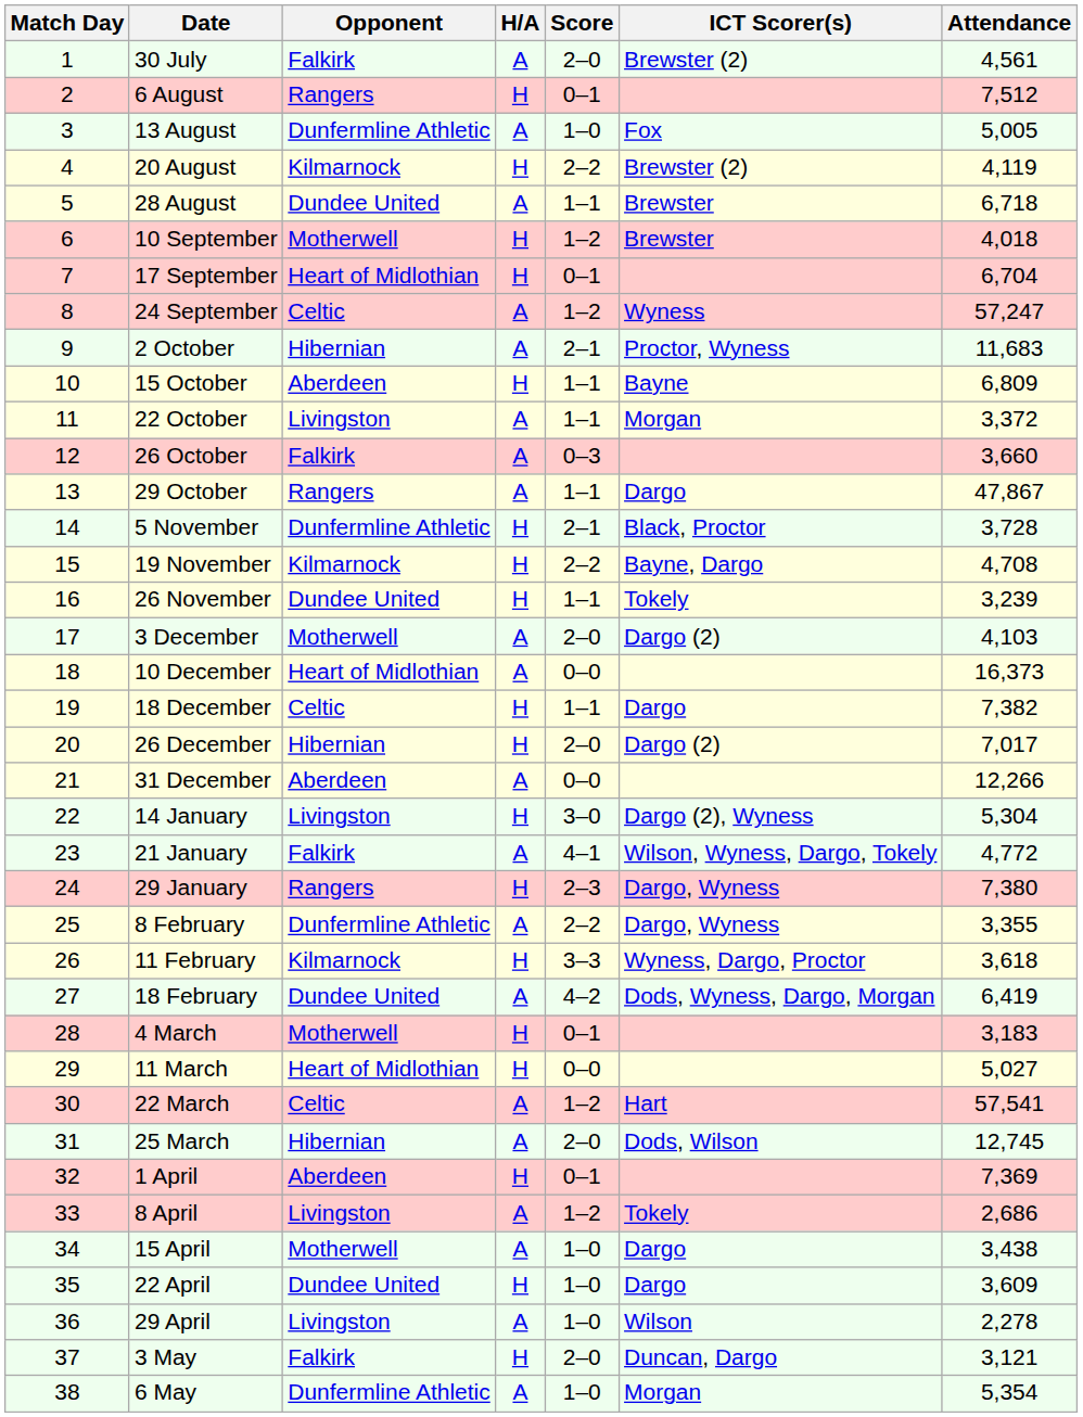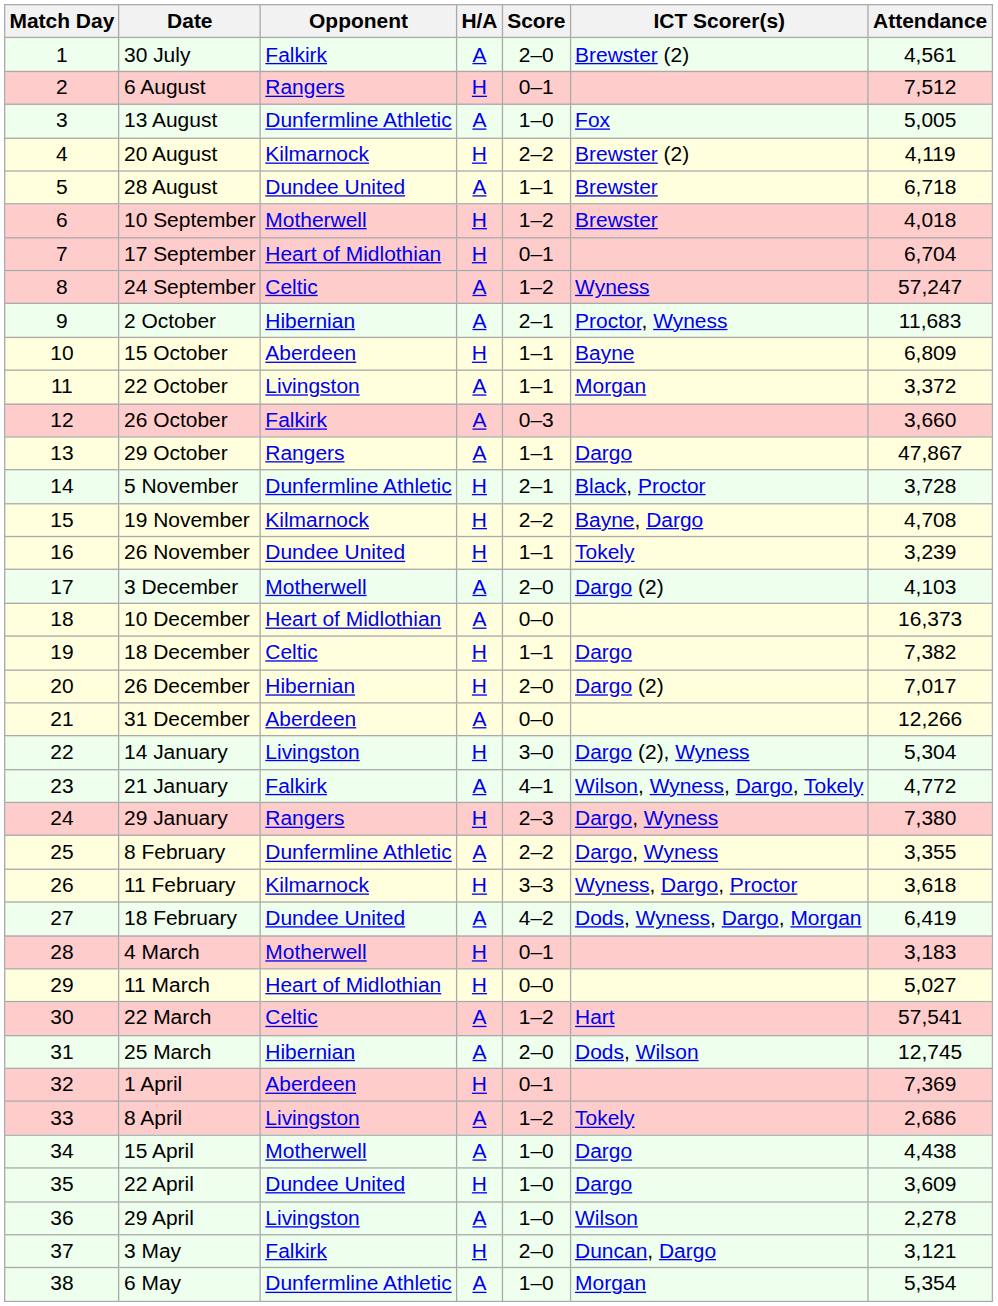 <table class="wikitable" style="text-align:center">
 <tr>
 <th>Match Day</th>
 <th>Date</th>
 <th>Opponent</th>
 <th>H/A</th>
 <th>Score</th>
 <th>ICT Scorer(s)</th>
 <th>Attendance</th>
 </tr>
 <tr bgcolor=#EEFFEE>
 <td>1</td>
 <td align=left>30 July</td>
 <td align=left><a href='#'>Falkirk</a></td>
 <td><a href='#'>A</a></td>
 <td>2–0</td>
 <td align=left><a href='#'>Brewster</a> (2)</td>
 <td>4,561</td>
 </tr>
 <tr bgcolor=#FFCCCC>
 <td>2</td>
 <td align=left>6 August</td>
 <td align=left><a href='#'>Rangers</a></td>
 <td><a href='#'>H</a></td>
 <td>0–1</td>
 <td align=left></td>
 <td>7,512</td>
 </tr>
 <tr bgcolor=#EEFFEE>
 <td>3</td>
 <td align=left>13 August</td>
 <td align=left><a href='#'>Dunfermline Athletic</a></td>
 <td><a href='#'>A</a></td>
 <td>1–0</td>
 <td align=left><a href='#'>Fox</a></td>
 <td>5,005</td>
 </tr>
 <tr bgcolor=#FFFFDD>
 <td>4</td>
 <td align=left>20 August</td>
 <td align=left><a href='#'>Kilmarnock</a></td>
 <td><a href='#'>H</a></td>
 <td>2–2</td>
 <td align=left><a href='#'>Brewster</a> (2)</td>
 <td>4,119</td>
 </tr>
 <tr bgcolor=#FFFFDD>
 <td>5</td>
 <td align=left>28 August</td>
 <td align=left><a href='#'>Dundee United</a></td>
 <td><a href='#'>A</a></td>
 <td>1–1</td>
 <td align=left><a href='#'>Brewster</a></td>
 <td>6,718</td>
 </tr>
 <tr bgcolor=#FFCCCC>
 <td>6</td>
 <td align=left>10 September</td>
 <td align=left><a href='#'>Motherwell</a></td>
 <td><a href='#'>H</a></td>
 <td>1–2</td>
 <td align=left><a href='#'>Brewster</a></td>
 <td>4,018</td>
 </tr>
 <tr bgcolor=#FFCCCC>
 <td>7</td>
 <td align=left>17 September</td>
 <td align=left><a href='#'>Heart of Midlothian</a></td>
 <td><a href='#'>H</a></td>
 <td>0–1</td>
 <td align=left></td>
 <td>6,704</td>
 </tr>
 <tr bgcolor=#FFCCCC>
 <td>8</td>
 <td align=left>24 September</td>
 <td align=left><a href='#'>Celtic</a></td>
 <td><a href='#'>A</a></td>
 <td>1–2</td>
 <td align=left><a href='#'>Wyness</a></td>
 <td>57,247</td>
 </tr>
 <tr bgcolor=#EEFFEE>
 <td>9</td>
 <td align=left>2 October</td>
 <td align=left><a href='#'>Hibernian</a></td>
 <td><a href='#'>A</a></td>
 <td>2–1</td>
 <td align=left><a href='#'>Proctor</a>, <a href='#'>Wyness</a></td>
 <td>11,683</td>
 </tr>
 <tr bgcolor=#FFFFDD>
 <td>10</td>
 <td align=left>15 October</td>
 <td align=left><a href='#'>Aberdeen</a></td>
 <td><a href='#'>H</a></td>
 <td>1–1</td>
 <td align=left><a href='#'>Bayne</a></td>
 <td>6,809</td>
 </tr>
 <tr bgcolor=#FFFFDD>
 <td>11</td>
 <td align=left>22 October</td>
 <td align=left><a href='#'>Livingston</a></td>
 <td><a href='#'>A</a></td>
 <td>1–1</td>
 <td align=left><a href='#'>Morgan</a></td>
 <td>3,372</td>
 </tr>
 <tr bgcolor=#FFCCCC>
 <td>12</td>
 <td align=left>26 October</td>
 <td align=left><a href='#'>Falkirk</a></td>
 <td><a href='#'>A</a></td>
 <td>0–3</td>
 <td align=left></td>
 <td>3,660</td>
 </tr>
 <tr bgcolor=#FFFFDD>
 <td>13</td>
 <td align=left>29 October</td>
 <td align=left><a href='#'>Rangers</a></td>
 <td><a href='#'>A</a></td>
 <td>1–1</td>
 <td align=left><a href='#'>Dargo</a></td>
 <td>47,867</td>
 </tr>
 <tr bgcolor=#EEFFEE>
 <td>14</td>
 <td align=left>5 November</td>
 <td align=left><a href='#'>Dunfermline Athletic</a></td>
 <td><a href='#'>H</a></td>
 <td>2–1</td>
 <td align=left><a href='#'>Black</a>, <a href='#'>Proctor</a></td>
 <td>3,728</td>
 </tr>
 <tr bgcolor=#FFFFDD>
 <td>15</td>
 <td align=left>19 November</td>
 <td align=left><a href='#'>Kilmarnock</a></td>
 <td><a href='#'>H</a></td>
 <td>2–2</td>
 <td align=left><a href='#'>Bayne</a>, <a href='#'>Dargo</a></td>
 <td>4,708</td>
 </tr>
 <tr bgcolor=#FFFFDD>
 <td>16</td>
 <td align=left>26 November</td>
 <td align=left><a href='#'>Dundee United</a></td>
 <td><a href='#'>H</a></td>
 <td>1–1</td>
 <td align=left><a href='#'>Tokely</a></td>
 <td>3,239</td>
 </tr>
 <tr bgcolor=#EEFFEE>
 <td>17</td>
 <td align=left>3 December</td>
 <td align=left><a href='#'>Motherwell</a></td>
 <td><a href='#'>A</a></td>
 <td>2–0</td>
 <td align=left><a href='#'>Dargo</a> (2)</td>
 <td>4,103</td>
 </tr>
 <tr bgcolor=#FFFFDD>
 <td>18</td>
 <td align=left>10 December</td>
 <td align=left><a href='#'>Heart of Midlothian</a></td>
 <td><a href='#'>A</a></td>
 <td>0–0</td>
 <td align=left></td>
 <td>16,373</td>
 </tr>
 <tr bgcolor=#FFFFDD>
 <td>19</td>
 <td align=left>18 December</td>
 <td align=left><a href='#'>Celtic</a></td>
 <td><a href='#'>H</a></td>
 <td>1–1</td>
 <td align=left><a href='#'>Dargo</a></td>
 <td>7,382</td>
 </tr>
 <tr bgcolor=#FFFFDD>
 <td>20</td>
 <td align=left>26 December</td>
 <td align=left><a href='#'>Hibernian</a></td>
 <td><a href='#'>H</a></td>
 <td>2–0</td>
 <td align=left><a href='#'>Dargo</a> (2)</td>
 <td>7,017</td>
 </tr>
 <tr bgcolor=#FFFFDD>
 <td>21</td>
 <td align=left>31 December</td>
 <td align=left><a href='#'>Aberdeen</a></td>
 <td><a href='#'>A</a></td>
 <td>0–0</td>
 <td align=left></td>
 <td>12,266</td>
 </tr>
 <tr bgcolor=#EEFFEE>
 <td>22</td>
 <td align=left>14 January</td>
 <td align=left><a href='#'>Livingston</a></td>
 <td><a href='#'>H</a></td>
 <td>3–0</td>
 <td align=left><a href='#'>Dargo</a> (2), <a href='#'>Wyness</a></td>
 <td>5,304</td>
 </tr>
 <tr bgcolor=#EEFFEE>
 <td>23</td>
 <td align=left>21 January</td>
 <td align=left><a href='#'>Falkirk</a></td>
 <td><a href='#'>A</a></td>
 <td>4–1</td>
 <td align=left><a href='#'>Wilson</a>, <a href='#'>Wyness</a>, <a href='#'>Dargo</a>, <a href='#'>Tokely</a></td>
 <td>4,772</td>
 </tr>
 <tr bgcolor=#FFCCCC>
 <td>24</td>
 <td align=left>29 January</td>
 <td align=left><a href='#'>Rangers</a></td>
 <td><a href='#'>H</a></td>
 <td>2–3</td>
 <td align=left><a href='#'>Dargo</a>, <a href='#'>Wyness</a></td>
 <td>7,380</td>
 </tr>
 <tr bgcolor=#FFFFDD>
 <td>25</td>
 <td align=left>8 February</td>
 <td align=left><a href='#'>Dunfermline Athletic</a></td>
 <td><a href='#'>A</a></td>
 <td>2–2</td>
 <td align=left><a href='#'>Dargo</a>, <a href='#'>Wyness</a></td>
 <td>3,355</td>
 </tr>
 <tr bgcolor=#FFFFDD>
 <td>26</td>
 <td align=left>11 February</td>
 <td align=left><a href='#'>Kilmarnock</a></td>
 <td><a href='#'>H</a></td>
 <td>3–3</td>
 <td align=left><a href='#'>Wyness</a>, <a href='#'>Dargo</a>, <a href='#'>Proctor</a></td>
 <td>3,618</td>
 </tr>
 <tr bgcolor=#EEFFEE>
 <td>27</td>
 <td align=left>18 February</td>
 <td align=left><a href='#'>Dundee United</a></td>
 <td><a href='#'>A</a></td>
 <td>4–2</td>
 <td align=left><a href='#'>Dods</a>, <a href='#'>Wyness</a>, <a href='#'>Dargo</a>, <a href='#'>Morgan</a></td>
 <td>6,419</td>
 </tr>
 <tr bgcolor=#FFCCCC>
 <td>28</td>
 <td align=left>4 March</td>
 <td align=left><a href='#'>Motherwell</a></td>
 <td><a href='#'>H</a></td>
 <td>0–1</td>
 <td align=left></td>
 <td>3,183</td>
 </tr>
 <tr bgcolor=#FFFFDD>
 <td>29</td>
 <td align=left>11 March</td>
 <td align=left><a href='#'>Heart of Midlothian</a></td>
 <td><a href='#'>H</a></td>
 <td>0–0</td>
 <td align=left></td>
 <td>5,027</td>
 </tr>
 <tr bgcolor=#FFCCCC>
 <td>30</td>
 <td align=left>22 March</td>
 <td align=left><a href='#'>Celtic</a></td>
 <td><a href='#'>A</a></td>
 <td>1–2</td>
 <td align=left><a href='#'>Hart</a></td>
 <td>57,541</td>
 </tr>
 <tr bgcolor=#EEFFEE>
 <td>31</td>
 <td align=left>25 March</td>
 <td align=left><a href='#'>Hibernian</a></td>
 <td><a href='#'>A</a></td>
 <td>2–0</td>
 <td align=left><a href='#'>Dods</a>, <a href='#'>Wilson</a></td>
 <td>12,745</td>
 </tr>
 <tr bgcolor=#FFCCCC>
 <td>32</td>
 <td align=left>1 April</td>
 <td align=left><a href='#'>Aberdeen</a></td>
 <td><a href='#'>H</a></td>
 <td>0–1</td>
 <td align=left></td>
 <td>7,369</td>
 </tr>
 <tr bgcolor=#FFCCCC>
 <td>33</td>
 <td align=left>8 April</td>
 <td align=left><a href='#'>Livingston</a></td>
 <td><a href='#'>A</a></td>
 <td>1–2</td>
 <td align=left><a href='#'>Tokely</a></td>
 <td>2,686</td>
 </tr>
 <tr bgcolor=#EEFFEE>
 <td>34</td>
 <td align=left>15 April</td>
 <td align=left><a href='#'>Motherwell</a></td>
 <td><a href='#'>A</a></td>
 <td>1–0</td>
 <td align=left><a href='#'>Dargo</a></td>
-<td>3,438</td>
+<td>4,438</td>
 </tr>
 <tr bgcolor=#EEFFEE>
 <td>35</td>
 <td align=left>22 April</td>
 <td align=left><a href='#'>Dundee United</a></td>
 <td><a href='#'>H</a></td>
 <td>1–0</td>
 <td align=left><a href='#'>Dargo</a></td>
 <td>3,609</td>
 </tr>
 <tr bgcolor=#EEFFEE>
 <td>36</td>
 <td align=left>29 April</td>
 <td align=left><a href='#'>Livingston</a></td>
 <td><a href='#'>A</a></td>
 <td>1–0</td>
 <td align=left><a href='#'>Wilson</a></td>
 <td>2,278</td>
 </tr>
 <tr bgcolor=#EEFFEE>
 <td>37</td>
 <td align=left>3 May</td>
 <td align=left><a href='#'>Falkirk</a></td>
 <td><a href='#'>H</a></td>
 <td>2–0</td>
 <td align=left><a href='#'>Duncan</a>, <a href='#'>Dargo</a></td>
 <td>3,121</td>
 </tr>
 <tr bgcolor=#EEFFEE>
 <td>38</td>
 <td align=left>6 May</td>
 <td align=left><a href='#'>Dunfermline Athletic</a></td>
 <td><a href='#'>A</a></td>
 <td>1–0</td>
 <td align=left><a href='#'>Morgan</a></td>
 <td>5,354</td>
 </tr>
 <tr>
 </tr>
 </table>
